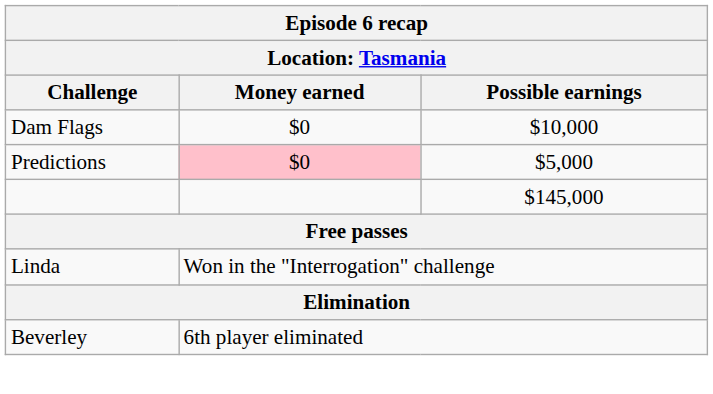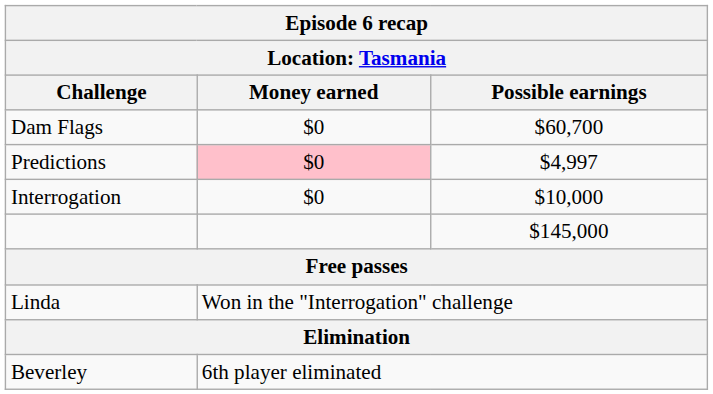 <table class="wikitable" style="font-size: 95%; margin: 10px" align="right" width="40%">
 <tr>
 <th colspan=3>Episode 6 recap</th>
 </tr>
 <tr>
 <th colspan=3>Location: <a href='#'>Tasmania</a></th>
 </tr>
 <tr>
 <th>Challenge</th>
 <th>Money earned</th>
 <th>Possible earnings</th>
 </tr>
 <tr>
 <td>Dam Flags</td>
 <td align="center">$0</td>
-<td align="center">$10,000</td>
+<td align="center">$60,700</td>
 </tr>
 <tr>
 <td>Predictions</td>
 <td align="center" style="background: pink;">$0</td>
-<td align="center">$5,000</td>
+<td align="center">$4,997</td>
+</tr>
+<tr>
+<td>Interrogation</td>
+<td align="center">$0</td>
+<td align="center">$10,000</td>
 </tr>
 <tr>
 <td><strong></strong></td>
 <td align="center"><strong></strong></td>
 <td align="center">$145,000</td>
 </tr>
 <tr>
 <th colspan=3>Free passes</th>
 </tr>
 <tr>
 <td>Linda</td>
 <td colspan=2>Won in the "Interrogation" challenge</td>
 </tr>
 <tr>
 <th colspan=3>Elimination</th>
 </tr>
 <tr>
 <td>Beverley</td>
 <td colspan=2>6th player eliminated</td>
 </tr>
 </table>
